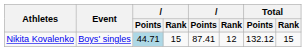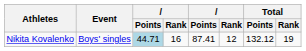 <table class="wikitable" style="font-size:90%">
 <tr>
 <th rowspan="2">Athletes</th>
 <th rowspan="2">Event</th>
 <th colspan="2">/</th>
 <th colspan="2">/</th>
 <th colspan="2">Total</th>
 </tr>
 <tr style="font-size:95%">
 <th>Points</th>
 <th>Rank</th>
 <th>Points</th>
 <th>Rank</th>
 <th>Points</th>
 <th>Rank</th>
 </tr>
 <tr align=center>
 <td align=left><a href='#'>Nikita Kovalenko</a></td>
 <td align=left><a href='#'>Boys' singles</a></td>
 <td style="background: lightblue;">44.71</td>
-<td>15</td>
+<td>16</td>
 <td>87.41</td>
 <td>12</td>
 <td>132.12</td>
-<td>15</td>
+<td>19</td>
 </tr>
 </table>
